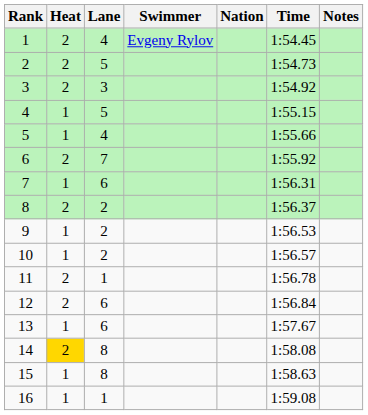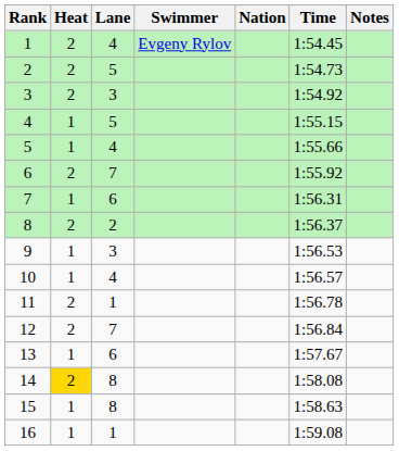 <table class="wikitable sortable" style="text-align:center">
 <tr>
 <th>Rank</th>
 <th>Heat</th>
 <th>Lane</th>
 <th>Swimmer</th>
 <th>Nation</th>
 <th>Time</th>
 <th>Notes</th>
 </tr>
 <tr bgcolor=bbf3bb>
 <td>1</td>
 <td>2</td>
 <td>4</td>
 <td align=left><a href='#'>Evgeny Rylov</a></td>
 <td align=left></td>
 <td>1:54.45</td>
 <td></td>
 </tr>
 <tr bgcolor=bbf3bb>
 <td>2</td>
 <td>2</td>
 <td>5</td>
 <td align=left></td>
 <td align=left></td>
 <td>1:54.73</td>
 <td></td>
 </tr>
 <tr bgcolor=bbf3bb>
 <td>3</td>
 <td>2</td>
 <td>3</td>
 <td align=left></td>
 <td align=left></td>
 <td>1:54.92</td>
 <td></td>
 </tr>
 <tr bgcolor=bbf3bb>
 <td>4</td>
 <td>1</td>
 <td>5</td>
 <td align=left></td>
 <td align=left></td>
 <td>1:55.15</td>
 <td></td>
 </tr>
 <tr bgcolor=bbf3bb>
 <td>5</td>
 <td>1</td>
 <td>4</td>
 <td align=left></td>
 <td align=left></td>
 <td>1:55.66</td>
 <td></td>
 </tr>
 <tr bgcolor=bbf3bb>
 <td>6</td>
 <td>2</td>
 <td>7</td>
 <td align=left></td>
 <td align=left></td>
 <td>1:55.92</td>
 <td></td>
 </tr>
 <tr bgcolor=bbf3bb>
 <td>7</td>
 <td>1</td>
 <td>6</td>
 <td align=left></td>
 <td align=left></td>
 <td>1:56.31</td>
 <td></td>
 </tr>
 <tr bgcolor=bbf3bb>
 <td>8</td>
 <td>2</td>
 <td>2</td>
 <td align=left></td>
 <td align=left></td>
 <td>1:56.37</td>
 <td></td>
 </tr>
 <tr>
 <td>9</td>
 <td>1</td>
-<td>2</td>
+<td>3</td>
 <td align=left></td>
 <td align=left></td>
 <td>1:56.53</td>
 <td></td>
 </tr>
 <tr>
 <td>10</td>
 <td>1</td>
-<td>2</td>
+<td>4</td>
 <td align=left></td>
 <td align=left></td>
 <td>1:56.57</td>
 <td></td>
 </tr>
 <tr>
 <td>11</td>
 <td>2</td>
 <td>1</td>
 <td align=left></td>
 <td align=left></td>
 <td>1:56.78</td>
 <td></td>
 </tr>
 <tr>
 <td>12</td>
 <td>2</td>
-<td>6</td>
+<td>7</td>
 <td align=left></td>
 <td align=left></td>
 <td>1:56.84</td>
 <td></td>
 </tr>
 <tr>
 <td>13</td>
 <td>1</td>
 <td>6</td>
 <td align=left></td>
 <td align=left></td>
 <td>1:57.67</td>
 <td></td>
 </tr>
 <tr>
 <td>14</td>
 <td style="background: gold;">2</td>
 <td>8</td>
 <td align=left></td>
 <td align=left></td>
 <td>1:58.08</td>
 <td></td>
 </tr>
 <tr>
 <td>15</td>
 <td>1</td>
 <td>8</td>
 <td align=left></td>
 <td align=left></td>
 <td>1:58.63</td>
 <td></td>
 </tr>
 <tr>
 <td>16</td>
 <td>1</td>
 <td>1</td>
 <td align=left></td>
 <td align=left></td>
 <td>1:59.08</td>
 <td></td>
 </tr>
 </table>
